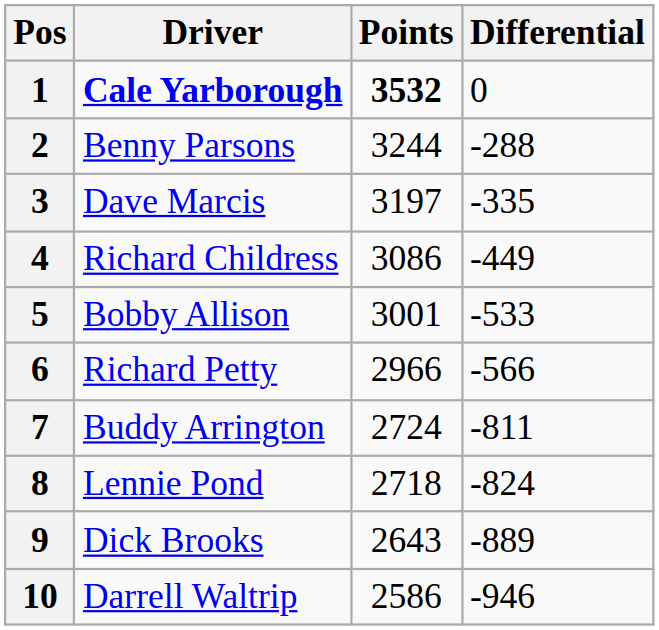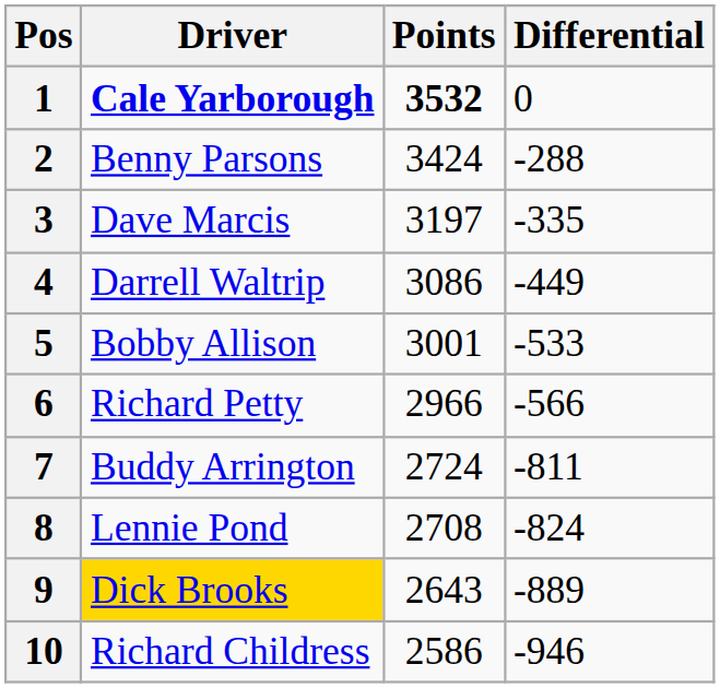 <table class="wikitable">
 <tr>
 <th>Pos</th>
 <th>Driver</th>
 <th>Points</th>
 <th>Differential</th>
 </tr>
 <tr>
 <th>1 </th>
 <td><strong><a href='#'>Cale Yarborough</a></strong></td>
 <td style="text-align:center;"><strong>3532</strong></td>
 <td>0</td>
 </tr>
 <tr>
 <th>2 </th>
 <td><a href='#'>Benny Parsons</a></td>
-<td style="text-align:center;">3244</td>
+<td style="text-align:center;">3424</td>
 <td>-288</td>
 </tr>
 <tr>
 <th>3 </th>
 <td><a href='#'>Dave Marcis</a></td>
 <td style="text-align:center;">3197</td>
 <td>-335</td>
 </tr>
 <tr>
 <th>4 </th>
-<td><a href='#'>Richard Childress</a></td>
+<td><a href='#'>Darrell Waltrip</a></td>
 <td style="text-align:center;">3086</td>
 <td>-449</td>
 </tr>
 <tr>
 <th>5 </th>
 <td><a href='#'>Bobby Allison</a></td>
 <td style="text-align:center;">3001</td>
 <td>-533</td>
 </tr>
 <tr>
 <th>6 </th>
 <td><a href='#'>Richard Petty</a></td>
 <td style="text-align:center;">2966</td>
 <td>-566</td>
 </tr>
 <tr>
 <th>7 </th>
 <td><a href='#'>Buddy Arrington</a></td>
 <td style="text-align:center;">2724</td>
 <td>-811</td>
 </tr>
 <tr>
 <th>8 </th>
 <td><a href='#'>Lennie Pond</a></td>
-<td style="text-align:center;">2718</td>
+<td style="text-align:center;">2708</td>
 <td>-824</td>
 </tr>
 <tr>
 <th>9 </th>
-<td><a href='#'>Dick Brooks</a></td>
+<td style="background: gold;"><a href='#'>Dick Brooks</a></td>
 <td style="text-align:center;">2643</td>
 <td>-889</td>
 </tr>
 <tr>
 <th>10 </th>
-<td><a href='#'>Darrell Waltrip</a></td>
+<td><a href='#'>Richard Childress</a></td>
 <td style="text-align:center;">2586</td>
 <td>-946</td>
 </tr>
 </table>
